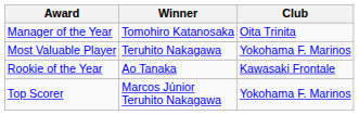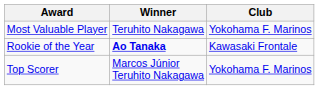 <table class="wikitable">
 <tr>
 <th>Award</th>
 <th>Winner</th>
 <th>Club</th>
-</tr>
-<tr>
-<td><a href='#'>Manager of the Year</a></td>
-<td> <a href='#'>Tomohiro Katanosaka</a></td>
-<td><a href='#'>Oita Trinita</a></td>
 </tr>
 <tr>
 <td><a href='#'>Most Valuable Player</a></td>
 <td> <a href='#'>Teruhito Nakagawa</a></td>
 <td><a href='#'>Yokohama F. Marinos</a></td>
 </tr>
 <tr>
 <td><a href='#'>Rookie of the Year</a></td>
-<td> <a href='#'>Ao Tanaka</a></td>
+<td><strong> <a href='#'>Ao Tanaka</a></strong></td>
 <td><a href='#'>Kawasaki Frontale</a></td>
 </tr>
 <tr>
 <td><a href='#'>Top Scorer</a></td>
 <td> <a href='#'>Marcos Júnior</a><br> <a href='#'>Teruhito Nakagawa</a></td>
 <td><a href='#'>Yokohama F. Marinos</a></td>
 </tr>
 </table>
